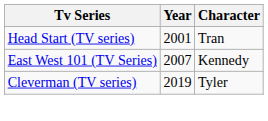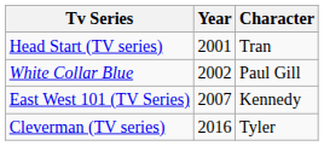 <table class="wikitable">
 <tr>
 <th>Tv Series</th>
 <th>Year</th>
 <th>Character</th>
 </tr>
 <tr>
 <td><a href='#'>Head Start (TV series)</a></td>
 <td>2001</td>
 <td>Tran</td>
 </tr>
 <tr>
+<td><em><a href='#'>White Collar Blue</a></em></td>
+<td>2002</td>
+<td>Paul Gill</td>
+</tr>
+<tr>
 <td><a href='#'>East West 101 (TV Series)</a></td>
 <td>2007</td>
 <td>Kennedy</td>
 </tr>
 <tr>
 <td><a href='#'>Cleverman (TV series)</a></td>
-<td>2019</td>
+<td>2016</td>
 <td>Tyler</td>
 </tr>
 </table>
